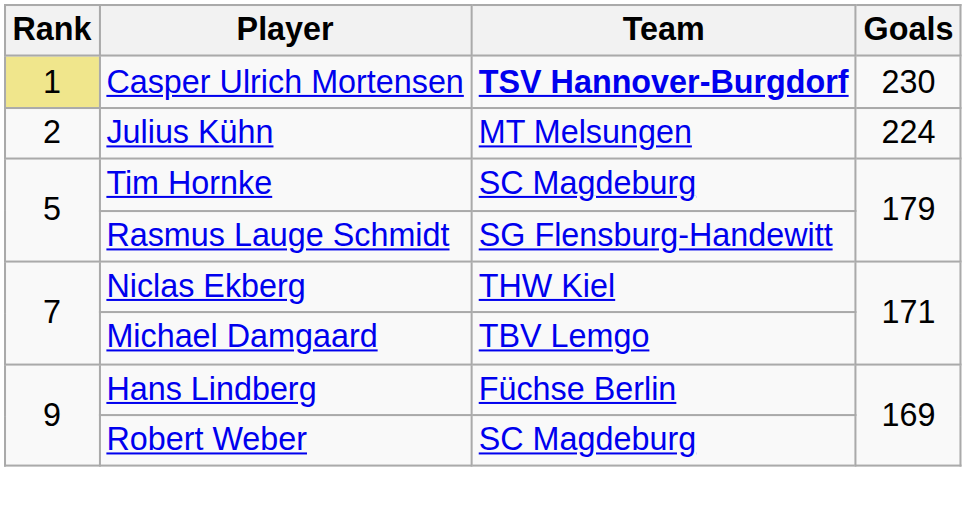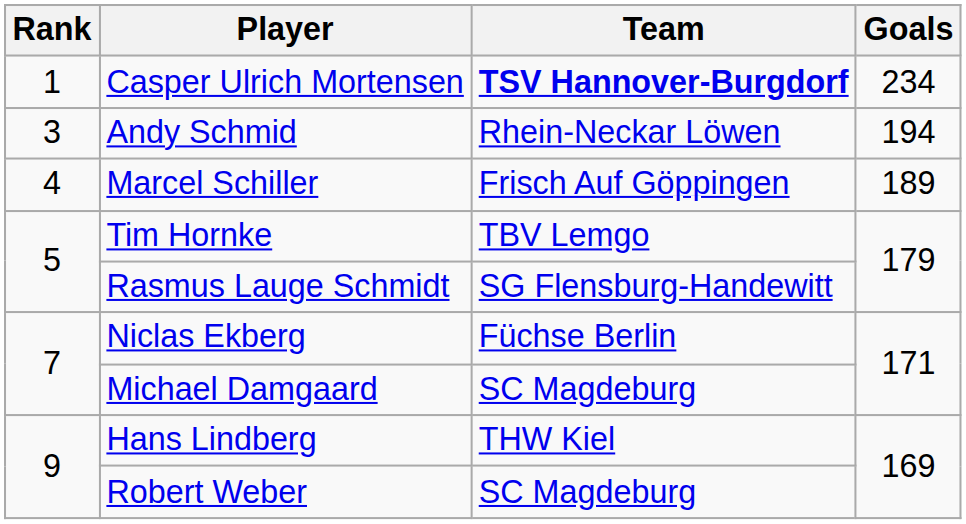 <table class=wikitable style="text-align:center">
 <tr>
 <th>Rank</th>
 <th>Player</th>
 <th>Team</th>
 <th>Goals</th>
 </tr>
 <tr>
-<td style="background: khaki;">1</td>
+<td>1</td>
 <td align="left"> <a href='#'>Casper Ulrich Mortensen</a></td>
 <td align="left"><strong><a href='#'>TSV Hannover-Burgdorf</a></strong></td>
-<td>230</td>
+<td>234</td>
 </tr>
 <tr>
-<td>2</td>
-<td align="left"> <a href='#'>Julius Kühn</a></td>
-<td align="left"><a href='#'>MT Melsungen</a></td>
-<td>224</td>
+<td>3</td>
+<td align="left"> <a href='#'>Andy Schmid</a></td>
+<td align="left"><a href='#'>Rhein-Neckar Löwen</a></td>
+<td>194</td>
+</tr>
+<tr>
+<td>4</td>
+<td align="left"> <a href='#'>Marcel Schiller</a></td>
+<td align="left"><a href='#'>Frisch Auf Göppingen</a></td>
+<td>189</td>
 </tr>
 <tr>
 <td rowspan=2>5</td>
 <td align="left"> <a href='#'>Tim Hornke</a></td>
-<td align="left"><a href='#'>SC Magdeburg</a></td>
+<td align="left"><a href='#'>TBV Lemgo</a></td>
 <td rowspan=2>179</td>
 </tr>
 <tr>
 <td align="left"> <a href='#'>Rasmus Lauge Schmidt</a></td>
 <td align="left"><a href='#'>SG Flensburg-Handewitt</a></td>
 </tr>
 <tr>
 <td rowspan=2>7</td>
 <td align="left"> <a href='#'>Niclas Ekberg</a></td>
-<td align="left"><a href='#'>THW Kiel</a></td>
+<td align="left"><a href='#'>Füchse Berlin</a></td>
 <td rowspan=2>171</td>
 </tr>
 <tr>
 <td align="left"> <a href='#'>Michael Damgaard</a></td>
-<td align="left"><a href='#'>TBV Lemgo</a></td>
+<td align="left"><a href='#'>SC Magdeburg</a></td>
 </tr>
 <tr>
 <td rowspan=2>9</td>
 <td align="left"> <a href='#'>Hans Lindberg</a></td>
-<td align="left"><a href='#'>Füchse Berlin</a></td>
+<td align="left"><a href='#'>THW Kiel</a></td>
 <td rowspan=2>169</td>
 </tr>
 <tr>
 <td align="left"> <a href='#'>Robert Weber</a></td>
 <td align="left"><a href='#'>SC Magdeburg</a></td>
 </tr>
 </table>
